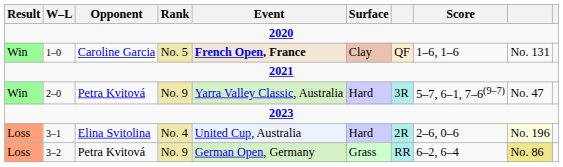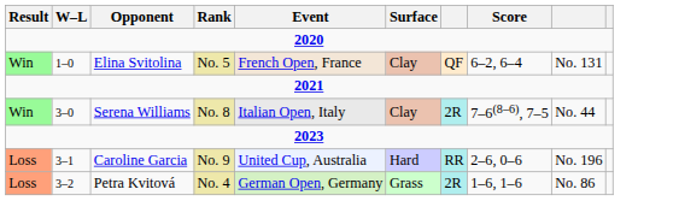 <table class="wikitable sortable">
 <tr>
 <th>Result</th>
 <th class=unsortable>W–L</th>
 <th>Opponent</th>
 <th>Rank</th>
 <th>Event</th>
 <th>Surface</th>
 <th></th>
 <th class=unsortable>Score</th>
 <th></th>
 <th></th>
 </tr>
 <tr>
 <td colspan="10" style="text-align:center"><strong><a href='#'>2020</a></strong></td>
 </tr>
 <tr>
 <td bgcolor=#98FB98>Win</td>
 <td><small>1–0</small></td>
-<td> <a href='#'>Caroline Garcia</a></td>
+<td> <a href='#'>Elina Svitolina</a></td>
 <td bgcolor="eee8aa">No. 5</td>
-<td bgcolor="f3e6d7"><strong><a href='#'>French Open</a>, France</strong></td>
+<td bgcolor="f3e6d7"><a href='#'>French Open</a>, France</td>
 <td bgcolor="ebc2af">Clay</td>
 <td bgcolor="ffebcd">QF</td>
-<td>1–6, 1–6</td>
+<td>6–2, 6–4</td>
 <td>No. 131</td>
 <td></td>
 </tr>
 <tr>
 <td colspan="10" style="text-align:center"><strong><a href='#'>2021</a></strong></td>
 </tr>
 <tr>
 <td bgcolor=#98FB98>Win</td>
-<td><small>2–0</small></td>
-<td> <a href='#'>Petra Kvitová</a></td>
-<td bgcolor="eee8aa">No. 9</td>
-<td bgcolor="d4f1c5"><a href='#'>Yarra Valley Classic</a>, Australia</td>
-<td bgcolor="ccccff">Hard</td>
-<td bgcolor="afeeee">3R</td>
-<td>5–7, 6–1, 7–6<sup>(9–7)</sup></td>
-<td>No. 47</td>
+<td><small>3–0</small></td>
+<td> <a href='#'>Serena Williams</a></td>
+<td bgcolor="eee8aa">No. 8</td>
+<td bgcolor="e9e9e9"><a href='#'>Italian Open</a>, Italy</td>
+<td bgcolor="ebc2af">Clay</td>
+<td bgcolor="afeeee">2R</td>
+<td>7–6<sup>(8–6)</sup>, 7–5</td>
+<td>No. 44</td>
 <td></td>
 </tr>
 <tr>
 <td colspan="10" style="text-align:center"><strong><a href='#'>2023</a></strong></td>
 </tr>
 <tr>
 <td bgcolor=#ffa07a>Loss</td>
 <td><small>3–1</small></td>
-<td> <a href='#'>Elina Svitolina</a></td>
-<td bgcolor=#eee8aa>No. 4</td>
+<td> <a href='#'>Caroline Garcia</a></td>
+<td bgcolor=#eee8aa>No. 9</td>
 <td bgcolor=#ecf2ff><a href='#'>United Cup</a>, Australia</td>
 <td bgcolor=#ccf>Hard</td>
-<td bgcolor=#afeeee>2R</td>
+<td bgcolor=#afeeee>RR</td>
 <td>2–6, 0–6</td>
-<td style="background: lightyellow;">No. 196</td>
+<td>No. 196</td>
 <td></td>
 </tr>
 <tr>
 <td bgcolor=#ffa07a>Loss</td>
 <td><small>3–2</small></td>
 <td> Petra Kvitová</td>
-<td bgcolor=#eee8aa>No. 9</td>
+<td bgcolor=#eee8aa>No. 4</td>
 <td bgcolor=#d4f1c5><a href='#'>German Open</a>, Germany</td>
 <td bgcolor=#cfc>Grass</td>
-<td bgcolor=#afeeee>RR</td>
-<td>6–2, 6–4</td>
-<td style="background: khaki;">No. 86</td>
+<td bgcolor=#afeeee>2R</td>
+<td>1–6, 1–6</td>
+<td>No. 86</td>
 <td></td>
 </tr>
 </table>
